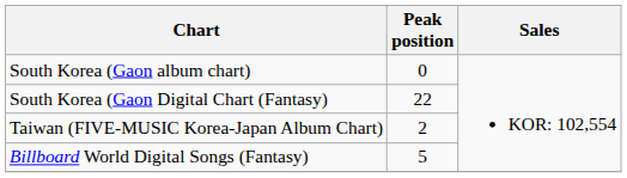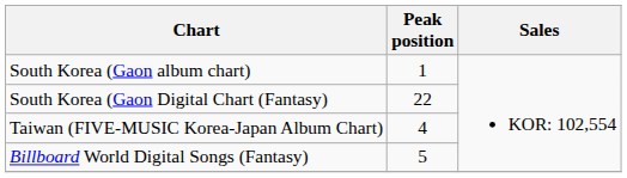 <table class="wikitable sortable">
 <tr>
 <th>Chart</th>
 <th>Peak<br>position</th>
 <th style="text-align:center;">Sales</th>
 </tr>
 <tr>
 <td>South Korea (<a href='#'>Gaon</a> album chart)</td>
-<td align="center">0</td>
+<td align="center">1</td>
 <td rowspan="4"><br><ul><li>KOR: 102,554</li></ul></td>
 </tr>
 <tr>
 <td>South Korea (<a href='#'>Gaon</a> Digital Chart (Fantasy)</td>
 <td align="center">22</td>
 </tr>
 <tr>
 <td>Taiwan (FIVE-MUSIC Korea-Japan Album Chart)</td>
-<td align="center">2</td>
+<td align="center">4</td>
 </tr>
 <tr>
 <td><em><a href='#'>Billboard</a></em> World Digital Songs (Fantasy)</td>
 <td align="center">5</td>
 </tr>
 <tr>
 </tr>
 </table>
